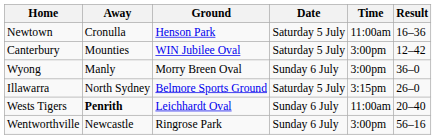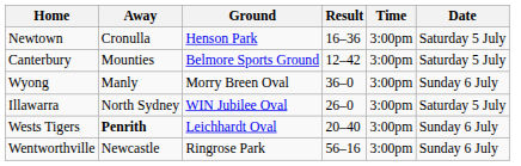 <table class="wikitable">
 <tr>
 <th>Home</th>
 <th>Away</th>
 <th>Ground</th>
+<th>Result</th>
+<th>Time</th>
 <th>Date</th>
-<th>Time</th>
-<th>Result</th>
 </tr>
 <tr>
 <td>Newtown</td>
 <td>Cronulla</td>
 <td><a href='#'>Henson Park</a></td>
+<td>16–36</td>
+<td>3:00pm</td>
 <td>Saturday 5 July</td>
-<td>11:00am</td>
-<td>16–36</td>
 </tr>
 <tr>
 <td>Canterbury</td>
 <td>Mounties</td>
-<td><a href='#'>WIN Jubilee Oval</a></td>
+<td><a href='#'>Belmore Sports Ground</a></td>
+<td>12–42</td>
+<td>3:00pm</td>
 <td>Saturday 5 July</td>
-<td>3:00pm</td>
-<td>12–42</td>
 </tr>
 <tr>
 <td>Wyong</td>
 <td>Manly</td>
 <td>Morry Breen Oval</td>
+<td>36–0</td>
+<td>3:00pm</td>
 <td>Sunday 6 July</td>
-<td>3:00pm</td>
-<td>36–0</td>
 </tr>
 <tr>
 <td>Illawarra</td>
 <td>North Sydney</td>
-<td><a href='#'>Belmore Sports Ground</a></td>
+<td><a href='#'>WIN Jubilee Oval</a></td>
+<td>26–0</td>
+<td>3:00pm</td>
 <td>Saturday 5 July</td>
-<td>3:15pm</td>
-<td>26–0</td>
 </tr>
 <tr>
 <td>Wests Tigers</td>
 <td><strong>Penrith</strong></td>
 <td><a href='#'>Leichhardt Oval</a></td>
+<td>20–40</td>
+<td>3:00pm</td>
 <td>Sunday 6 July</td>
-<td>11:00am</td>
-<td>20–40</td>
 </tr>
 <tr>
 <td>Wentworthville</td>
 <td>Newcastle</td>
 <td>Ringrose Park</td>
+<td>56–16</td>
+<td>3:00pm</td>
 <td>Sunday 6 July</td>
-<td>3:00pm</td>
-<td>56–16</td>
 </tr>
 </table>
